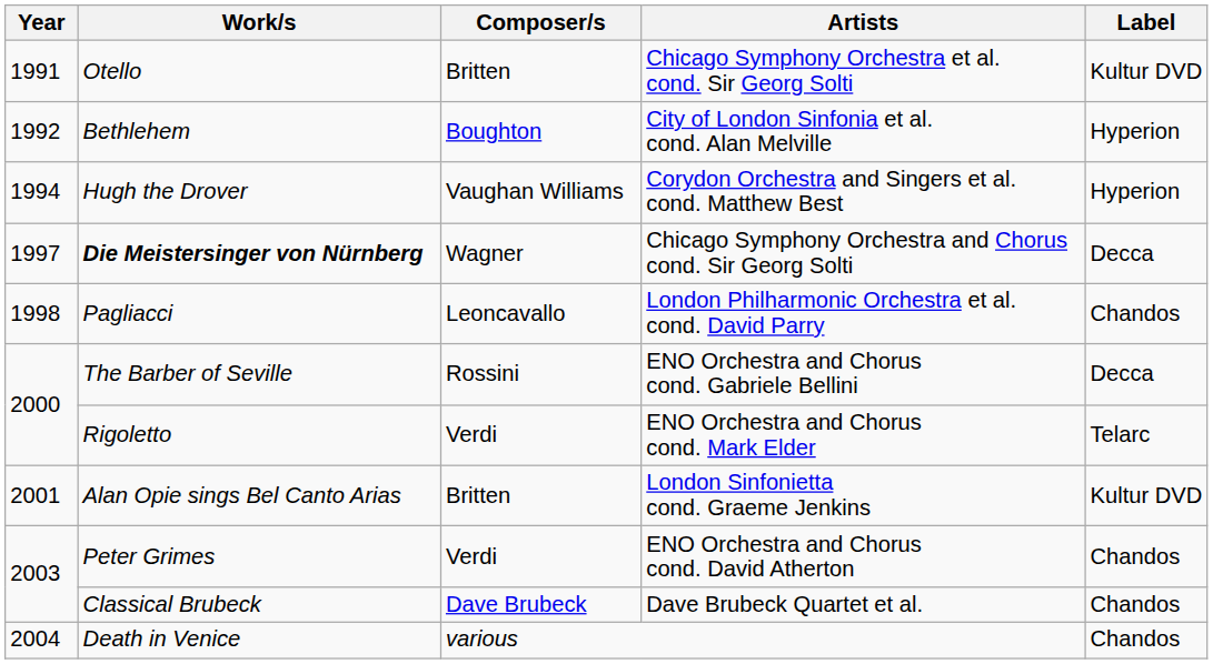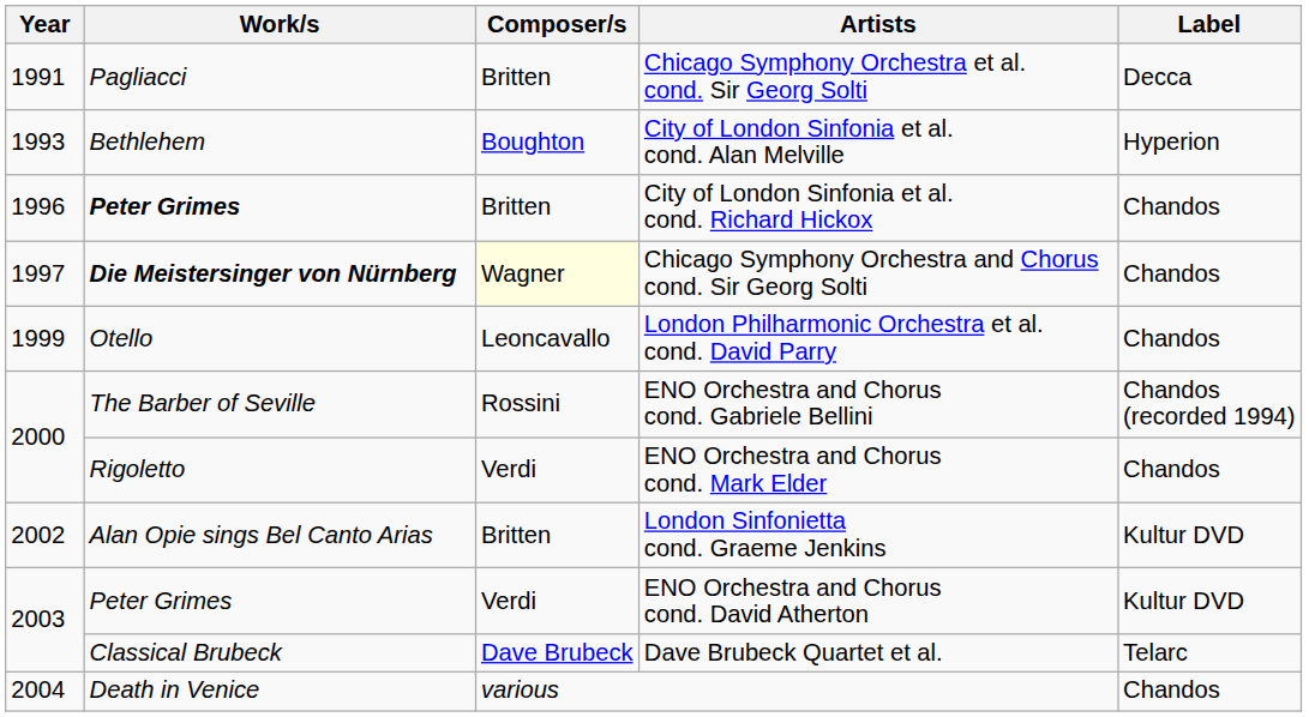 <table class=wikitable>
 <tr>
 <th>Year</th>
 <th>Work/s</th>
 <th>Composer/s</th>
 <th>Artists</th>
 <th>Label</th>
 </tr>
 <tr>
 <td>1991</td>
-<td><em>Otello</em></td>
+<td><em>Pagliacci</em></td>
 <td>Britten</td>
 <td><a href='#'>Chicago Symphony Orchestra</a> et al.<br><a href='#'>cond.</a> Sir <a href='#'>Georg Solti</a></td>
-<td>Kultur DVD</td>
+<td>Decca</td>
 </tr>
 <tr>
-<td>1992</td>
+<td>1993</td>
 <td><em>Bethlehem</em></td>
 <td><a href='#'>Boughton</a></td>
 <td><a href='#'>City of London Sinfonia</a> et al.<br>cond. Alan Melville</td>
 <td>Hyperion</td>
 </tr>
 <tr>
-<td>1994</td>
-<td><em>Hugh the Drover</em></td>
-<td>Vaughan Williams  </td>
-<td><a href='#'>Corydon Orchestra</a> and Singers et al.<br>cond. Matthew Best</td>
-<td>Hyperion</td>
+<td>1996</td>
+<td><strong><em>Peter Grimes</em></strong></td>
+<td>Britten</td>
+<td>City of London Sinfonia et al.<br>cond. <a href='#'>Richard Hickox</a></td>
+<td>Chandos</td>
 </tr>
 <tr>
 <td>1997  </td>
 <td><strong><em>Die Meistersinger von Nürnberg</em></strong>  </td>
-<td>Wagner</td>
+<td style="background: lightyellow;">Wagner</td>
 <td>Chicago Symphony Orchestra and <a href='#'>Chorus</a>  <br>cond. Sir Georg Solti</td>
-<td>Decca</td>
+<td>Chandos</td>
 </tr>
 <tr>
-<td>1998</td>
-<td><em>Pagliacci</em></td>
+<td>1999</td>
+<td><em>Otello</em></td>
 <td>Leoncavallo</td>
 <td><a href='#'>London Philharmonic Orchestra</a> et al.<br>cond. <a href='#'>David Parry</a></td>
 <td>Chandos</td>
 </tr>
 <tr>
 <td rowspan=2>2000</td>
 <td><em>The Barber of Seville</em></td>
 <td>Rossini</td>
 <td>ENO Orchestra and Chorus<br>cond. Gabriele Bellini</td>
-<td>Decca</td>
+<td>Chandos<br>(recorded 1994)</td>
 </tr>
 <tr>
 <td><em>Rigoletto</em></td>
 <td>Verdi</td>
 <td>ENO Orchestra and Chorus<br>cond. <a href='#'>Mark Elder</a></td>
-<td>Telarc</td>
+<td>Chandos</td>
 </tr>
 <tr>
-<td>2001</td>
+<td>2002</td>
 <td><em>Alan Opie sings Bel Canto Arias</em></td>
 <td>Britten</td>
 <td><a href='#'>London Sinfonietta</a><br>cond. Graeme Jenkins</td>
 <td>Kultur DVD</td>
 </tr>
 <tr>
 <td rowspan=2>2003</td>
 <td><em>Peter Grimes</em></td>
 <td>Verdi</td>
 <td>ENO Orchestra and Chorus<br>cond. David Atherton</td>
-<td>Chandos</td>
+<td>Kultur DVD</td>
 </tr>
 <tr>
 <td><em>Classical Brubeck</em></td>
 <td><a href='#'>Dave Brubeck</a></td>
 <td>Dave Brubeck Quartet et al.</td>
-<td>Chandos</td>
+<td>Telarc</td>
 </tr>
 <tr>
 <td>2004</td>
 <td><em>Death in Venice</em></td>
 <td colspan=2><em>various</em></td>
 <td>Chandos</td>
 </tr>
 </table>
